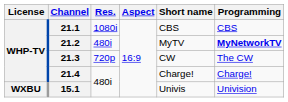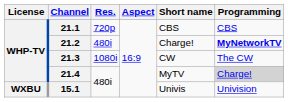 <table class="wikitable">
 <tr>
 <th scope = "col">License</th>
 <th scope = "col"><a href='#'>Channel</a></th>
 <th scope = "col"><a href='#'>Res.</a></th>
 <th scope = "col"><a href='#'>Aspect</a></th>
 <th scope = "col">Short name</th>
 <th scope = "col">Programming</th>
 </tr>
 <tr>
 <th rowspan = "4" scope = "row" style="border-right: 4px solid #0044aa;">WHP-TV</th>
 <th scope = "row">21.1</th>
-<td><a href='#'>1080i</a></td>
+<td><a href='#'>720p</a></td>
 <td rowspan=5><a href='#'>16:9</a></td>
 <td>CBS</td>
 <td><a href='#'>CBS</a></td>
 </tr>
 <tr>
 <th scope = "row">21.2</th>
 <td><a href='#'>480i</a></td>
-<td>MyTV</td>
+<td>Charge!</td>
 <td><strong><a href='#'>MyNetworkTV</a></strong></td>
 </tr>
 <tr>
 <th scope = "row">21.3</th>
-<td><a href='#'>720p</a></td>
+<td><a href='#'>1080i</a></td>
 <td>CW</td>
 <td><a href='#'>The CW</a></td>
 </tr>
 <tr>
 <th scope = "row">21.4</th>
 <td rowspan=2>480i</td>
-<td>Charge!</td>
-<td><a href='#'>Charge!</a></td>
+<td>MyTV</td>
+<td style="background: lightgrey;"><a href='#'>Charge!</a></td>
 </tr>
 <tr>
 <th scope = "row" style="border-right: 4px solid #9c9c9c;">WXBU</th>
 <th scope = "row">15.1</th>
 <td>Univis</td>
 <td><a href='#'>Univision</a></td>
 </tr>
 </table>
